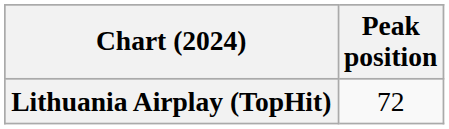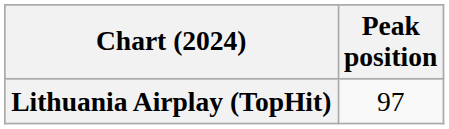 <table class="wikitable plainrowheaders" style="text-align:center">
 <tr>
 <th scope="col">Chart (2024)</th>
 <th scope="col">Peak<br>position</th>
 </tr>
 <tr>
 <th scope="row">Lithuania Airplay (TopHit)</th>
-<td>72</td>
+<td>97</td>
 </tr>
 </table>
